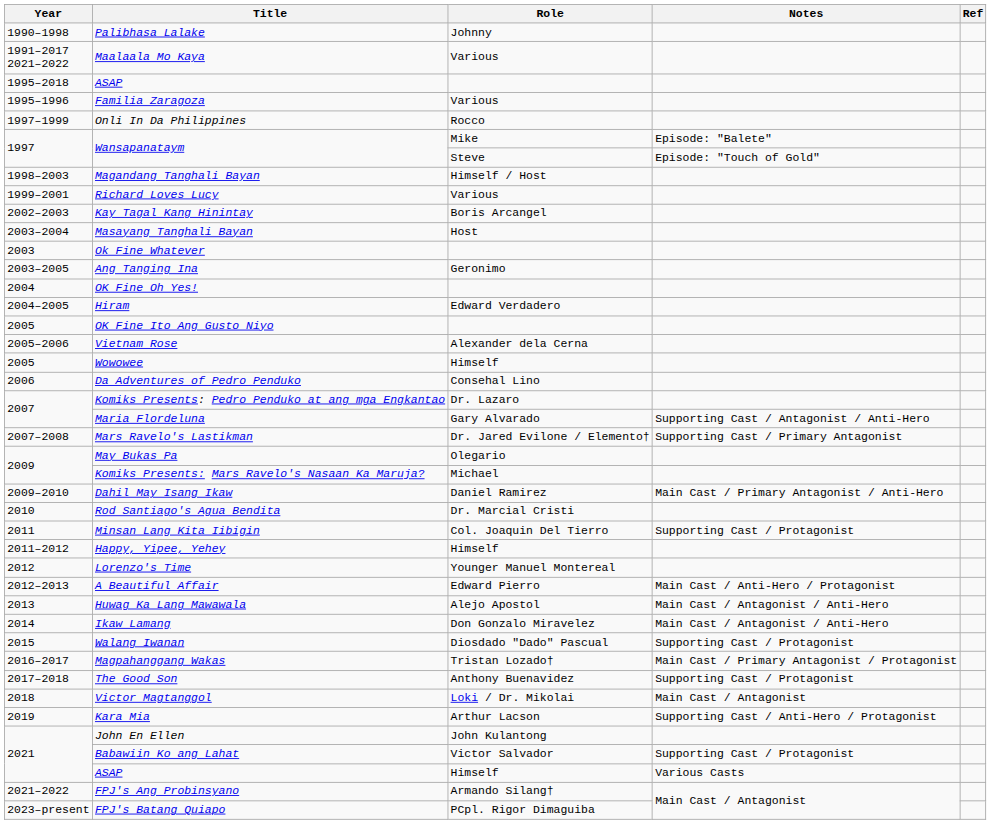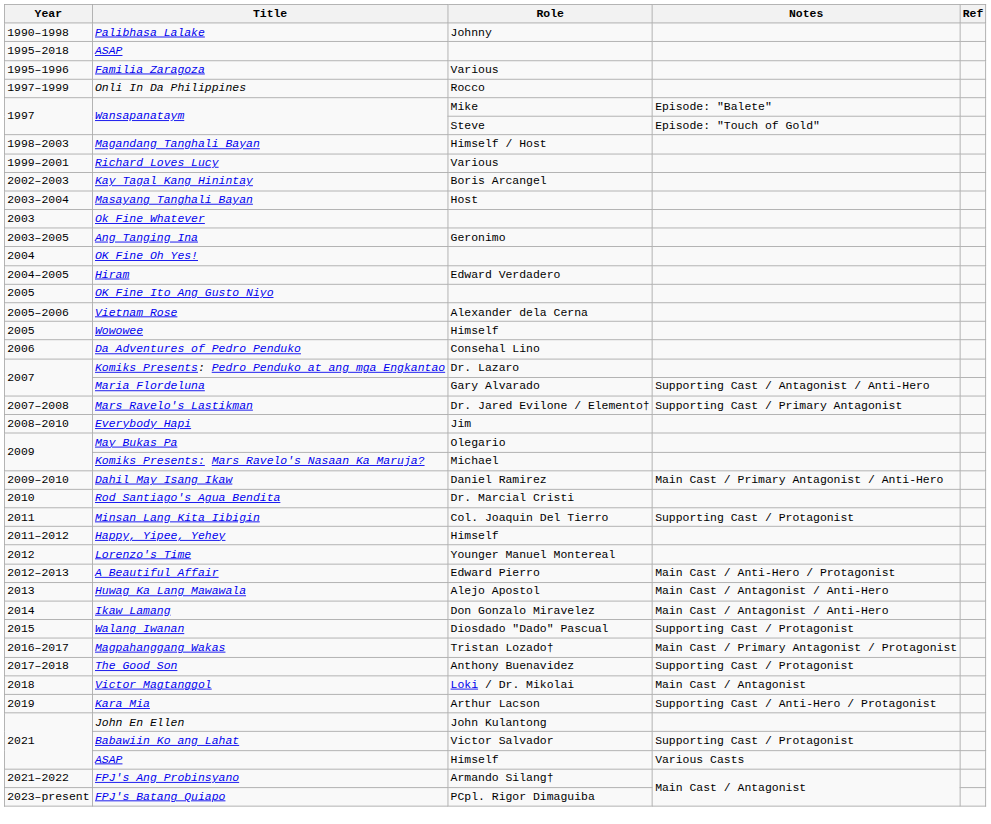 <table class="wikitable sortable" >
 <tr>
 <th>Year</th>
 <th>Title</th>
 <th>Role</th>
 <th>Notes</th>
 <th>Ref</th>
 </tr>
 <tr>
 <td>1990–1998</td>
 <td><em><a href='#'>Palibhasa Lalake</a></em></td>
 <td>Johnny</td>
-<td></td>
-<td></td>
-</tr>
-<tr>
-<td>1991–2017 <br> 2021–2022</td>
-<td><em><a href='#'>Maalaala Mo Kaya</a></em></td>
-<td>Various</td>
 <td></td>
 <td></td>
 </tr>
 <tr>
 <td>1995–2018</td>
 <td><em><a href='#'>ASAP</a></em></td>
 <td></td>
 <td></td>
 <td></td>
 </tr>
 <tr>
 <td>1995–1996</td>
 <td><em><a href='#'>Familia Zaragoza</a></em></td>
 <td>Various</td>
 <td></td>
 <td></td>
 </tr>
 <tr>
 <td>1997–1999</td>
 <td><em>Onli In Da Philippines</em></td>
 <td>Rocco</td>
 <td></td>
 <td></td>
 </tr>
 <tr>
 <td rowspan="2">1997</td>
 <td rowspan="2"><em><a href='#'>Wansapanataym</a></em></td>
 <td>Mike</td>
 <td>Episode: "Balete"</td>
 <td></td>
 </tr>
 <tr>
 <td>Steve</td>
 <td>Episode: "Touch of Gold"</td>
 <td></td>
 </tr>
 <tr>
 <td>1998–2003</td>
 <td><em><a href='#'>Magandang Tanghali Bayan</a></em></td>
 <td>Himself / Host</td>
 <td></td>
 <td></td>
 </tr>
 <tr>
 <td>1999–2001</td>
 <td><em><a href='#'>Richard Loves Lucy</a></em></td>
 <td>Various</td>
 <td></td>
 <td></td>
 </tr>
 <tr>
 <td>2002–2003</td>
 <td><em><a href='#'>Kay Tagal Kang Hinintay</a></em></td>
 <td>Boris Arcangel</td>
 <td></td>
 <td></td>
 </tr>
 <tr>
 <td>2003–2004</td>
 <td><em><a href='#'>Masayang Tanghali Bayan</a></em></td>
 <td>Host</td>
 <td></td>
 <td></td>
 </tr>
 <tr>
 <td>2003</td>
 <td><em><a href='#'>Ok Fine Whatever</a></em></td>
 <td></td>
 <td></td>
 <td></td>
 </tr>
 <tr>
 <td>2003–2005</td>
 <td><em><a href='#'>Ang Tanging Ina</a></em></td>
 <td>Geronimo</td>
 <td></td>
 <td></td>
 </tr>
 <tr>
 <td>2004</td>
 <td><em><a href='#'>OK Fine Oh Yes!</a></em></td>
 <td></td>
 <td></td>
 <td></td>
 </tr>
 <tr>
 <td>2004–2005</td>
 <td><em><a href='#'>Hiram</a></em></td>
 <td>Edward Verdadero</td>
 <td></td>
 <td></td>
 </tr>
 <tr>
 <td>2005</td>
 <td><em><a href='#'>OK Fine Ito Ang Gusto Niyo</a></em></td>
 <td></td>
 <td></td>
 <td></td>
 </tr>
 <tr>
 <td>2005–2006</td>
 <td><em><a href='#'>Vietnam Rose</a></em></td>
 <td>Alexander dela Cerna</td>
 <td></td>
 <td></td>
 </tr>
 <tr>
 <td>2005</td>
 <td><em><a href='#'>Wowowee</a></em></td>
 <td>Himself</td>
 <td></td>
 <td></td>
 </tr>
 <tr>
 <td>2006</td>
 <td><em><a href='#'>Da Adventures of Pedro Penduko</a></em></td>
 <td>Consehal Lino</td>
 <td></td>
 <td></td>
 </tr>
 <tr>
 <td rowspan="2">2007</td>
 <td><em><a href='#'>Komiks Presents</a>: <a href='#'>Pedro Penduko at ang mga Engkantao</a></em></td>
 <td>Dr. Lazaro</td>
 <td></td>
 <td></td>
 </tr>
 <tr>
 <td><em><a href='#'>Maria Flordeluna</a></em></td>
 <td>Gary Alvarado</td>
 <td>Supporting Cast / Antagonist / Anti-Hero</td>
 <td></td>
 </tr>
 <tr>
 <td>2007–2008</td>
 <td><em><a href='#'>Mars Ravelo's Lastikman</a></em></td>
 <td>Dr. Jared Evilone / Elemento†</td>
 <td>Supporting Cast / Primary Antagonist</td>
 <td></td>
 </tr>
 <tr>
+<td>2008–2010</td>
+<td><em><a href='#'>Everybody Hapi</a></em></td>
+<td>Jim</td>
+<td></td>
+<td></td>
+</tr>
+<tr>
 <td rowspan=2>2009</td>
 <td><em><a href='#'>May Bukas Pa</a></em></td>
 <td>Olegario</td>
 <td></td>
 <td></td>
 </tr>
 <tr>
 <td><em><a href='#'>Komiks Presents:</a> <a href='#'>Mars Ravelo's Nasaan Ka Maruja?</a></em></td>
 <td>Michael</td>
 <td></td>
 <td></td>
 </tr>
 <tr>
 <td>2009–2010</td>
 <td><em><a href='#'>Dahil May Isang Ikaw</a></em></td>
 <td>Daniel Ramirez</td>
 <td>Main Cast / Primary Antagonist / Anti-Hero</td>
 <td></td>
 </tr>
 <tr>
 <td>2010</td>
 <td><em><a href='#'>Rod Santiago's Agua Bendita</a></em></td>
 <td>Dr. Marcial Cristi</td>
 <td></td>
 <td></td>
 </tr>
 <tr>
 <td>2011</td>
 <td><em><a href='#'>Minsan Lang Kita Iibigin</a></em></td>
 <td>Col. Joaquin Del Tierro</td>
 <td>Supporting Cast / Protagonist</td>
 <td></td>
 </tr>
 <tr>
 <td>2011–2012</td>
 <td><em><a href='#'>Happy, Yipee, Yehey</a></em></td>
 <td>Himself</td>
 <td></td>
 <td></td>
 </tr>
 <tr>
 <td>2012</td>
 <td><em><a href='#'>Lorenzo's Time</a></em></td>
 <td>Younger Manuel Montereal</td>
 <td></td>
 <td></td>
 </tr>
 <tr>
 <td>2012–2013</td>
 <td><em><a href='#'>A Beautiful Affair</a></em></td>
 <td>Edward Pierro</td>
 <td>Main Cast / Anti-Hero / Protagonist</td>
 <td></td>
 </tr>
 <tr>
 <td>2013</td>
 <td><em><a href='#'>Huwag Ka Lang Mawawala</a></em></td>
 <td>Alejo Apostol</td>
 <td>Main Cast / Antagonist / Anti-Hero</td>
 <td></td>
 </tr>
 <tr>
 <td>2014</td>
 <td><em><a href='#'>Ikaw Lamang</a></em></td>
 <td>Don Gonzalo Miravelez</td>
 <td>Main Cast / Antagonist / Anti-Hero</td>
 <td></td>
 </tr>
 <tr>
 <td>2015</td>
 <td><em><a href='#'>Walang Iwanan</a></em></td>
 <td>Diosdado "Dado" Pascual</td>
 <td>Supporting Cast / Protagonist</td>
 <td></td>
 </tr>
 <tr>
 <td>2016–2017</td>
 <td><em><a href='#'>Magpahanggang Wakas</a></em></td>
 <td>Tristan Lozado†</td>
 <td>Main Cast / Primary Antagonist / Protagonist</td>
 <td></td>
 </tr>
 <tr>
 <td>2017–2018</td>
 <td><em><a href='#'>The Good Son</a></em></td>
 <td>Anthony Buenavidez</td>
 <td>Supporting Cast / Protagonist</td>
 <td></td>
 </tr>
 <tr>
 <td>2018</td>
 <td><em><a href='#'>Victor Magtanggol</a></em></td>
 <td><a href='#'>Loki</a> / Dr. Mikolai</td>
 <td>Main Cast / Antagonist</td>
 <td></td>
 </tr>
 <tr>
 <td>2019</td>
 <td><em><a href='#'>Kara Mia</a></em></td>
 <td>Arthur Lacson</td>
 <td>Supporting Cast / Anti-Hero / Protagonist</td>
 <td></td>
 </tr>
 <tr>
 <td rowspan="3">2021</td>
 <td><em>John En Ellen</em></td>
 <td>John Kulantong</td>
 <td></td>
 <td></td>
 </tr>
 <tr>
 <td><em><a href='#'>Babawiin Ko ang Lahat</a></em></td>
 <td>Victor Salvador</td>
 <td>Supporting Cast / Protagonist</td>
 <td></td>
 </tr>
 <tr>
 <td><em><a href='#'>ASAP</a></em></td>
 <td>Himself</td>
 <td>Various Casts</td>
 <td></td>
 </tr>
 <tr>
 <td>2021–2022</td>
 <td><em><a href='#'>FPJ's Ang Probinsyano</a></em></td>
 <td>Armando Silang†</td>
 <td rowspan="2">Main Cast / Antagonist</td>
 <td></td>
 </tr>
 <tr>
 <td>2023–present</td>
 <td><em><a href='#'>FPJ's Batang Quiapo</a></em></td>
 <td>PCpl. Rigor Dimaguiba</td>
 <td></td>
 </tr>
 </table>
